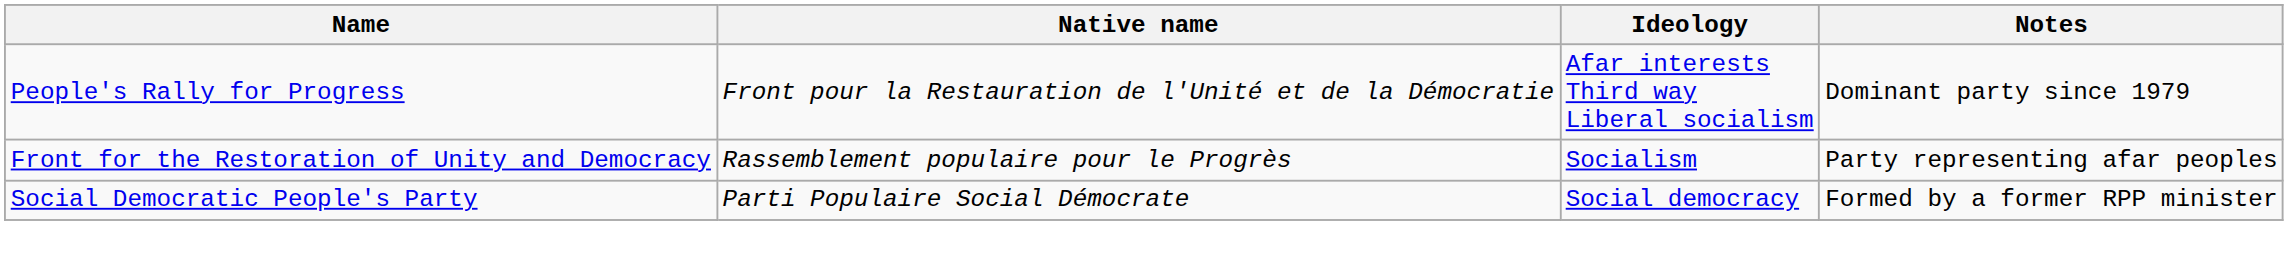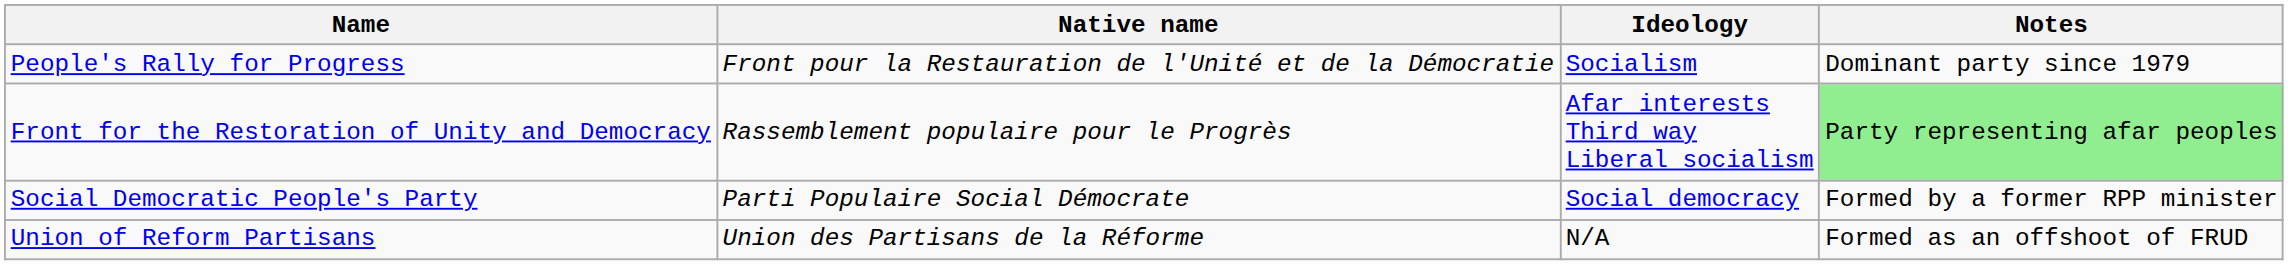 <table class="wikitable">
 <tr>
 <th>Name</th>
 <th>Native name</th>
 <th>Ideology</th>
 <th>Notes</th>
 </tr>
 <tr>
 <td><a href='#'>People's Rally for Progress</a></td>
 <td><em>Front pour la Restauration de l'Unité et de la Démocratie</em></td>
-<td><a href='#'>Afar interests</a><br><a href='#'>Third way</a><br><a href='#'>Liberal socialism</a></td>
+<td><a href='#'>Socialism</a></td>
 <td>Dominant party since 1979</td>
 </tr>
 <tr>
 <td><a href='#'>Front for the Restoration of Unity and Democracy</a></td>
 <td><em>Rassemblement populaire pour le Progrès</em></td>
-<td><a href='#'>Socialism</a></td>
-<td>Party representing afar peoples</td>
+<td><a href='#'>Afar interests</a><br><a href='#'>Third way</a><br><a href='#'>Liberal socialism</a></td>
+<td style="background: lightgreen;">Party representing afar peoples</td>
 </tr>
 <tr>
 <td><a href='#'>Social Democratic People's Party</a></td>
 <td><em>Parti Populaire Social Démocrate</em></td>
 <td><a href='#'>Social democracy</a></td>
 <td>Formed by a former RPP minister</td>
 </tr>
+<tr>
+<td><a href='#'>Union of Reform Partisans</a></td>
+<td><em>Union des Partisans de la Réforme</em></td>
+<td>N/A</td>
+<td>Formed as an offshoot of FRUD</td>
+</tr>
 </table>
